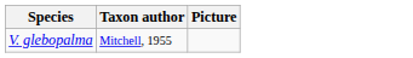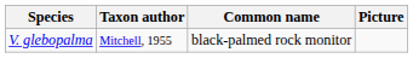 <table class="wikitable">
 <tr>
 <th>Species</th>
 <th>Taxon author</th>
+<th>Common name</th>
 <th>Picture</th>
 </tr>
 <tr>
 <td><em><a href='#'>V. glebopalma</a></em></td>
 <td><small><a href='#'>Mitchell</a>, 1955</small></td>
+<td>black-palmed rock monitor</td>
 <td></td>
 </tr>
 </table>
